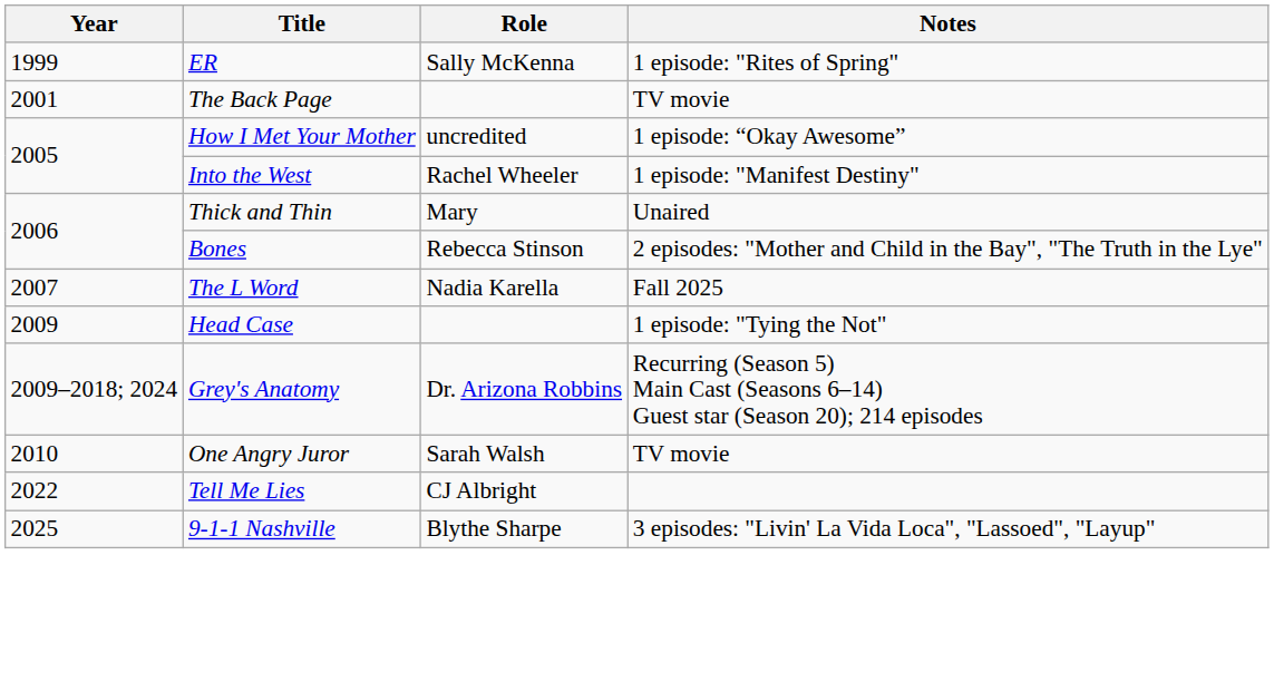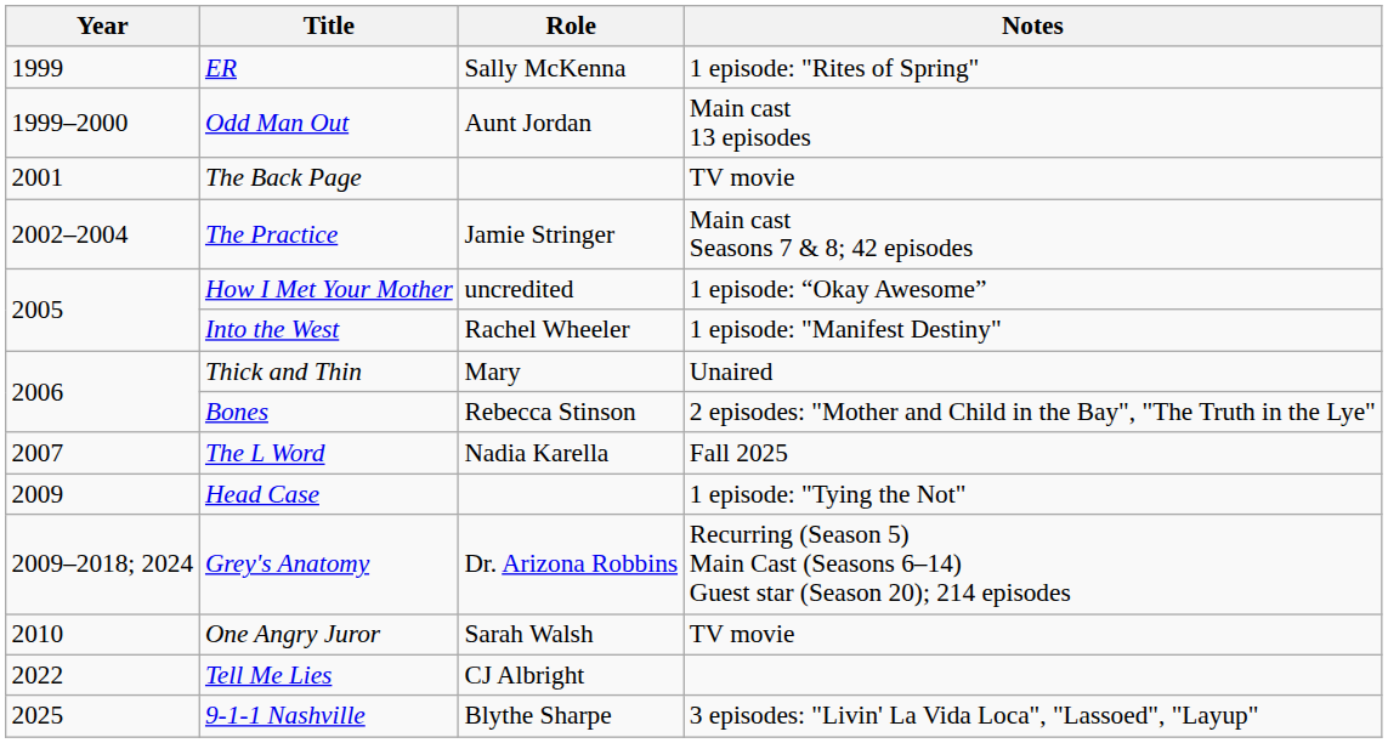 <table class="wikitable sortable">
 <tr>
 <th>Year</th>
 <th>Title</th>
 <th>Role</th>
 <th class="unsortable">Notes</th>
 </tr>
 <tr>
 <td>1999</td>
 <td><em><a href='#'>ER</a></em></td>
 <td>Sally McKenna</td>
 <td>1 episode: "Rites of Spring"</td>
 </tr>
 <tr>
+<td>1999–2000</td>
+<td><em><a href='#'>Odd Man Out</a></em></td>
+<td>Aunt Jordan</td>
+<td>Main cast<br>13 episodes</td>
+</tr>
+<tr>
 <td>2001</td>
 <td><em>The Back Page</em></td>
 <td></td>
 <td>TV movie</td>
+</tr>
+<tr>
+<td>2002–2004</td>
+<td><em><a href='#'>The Practice</a></em></td>
+<td>Jamie Stringer</td>
+<td>Main cast<br>Seasons 7 & 8; 42 episodes</td>
 </tr>
 <tr>
 <td rowspan="2">2005</td>
 <td><em><a href='#'>How I Met Your Mother</a></em></td>
 <td>uncredited</td>
 <td>1 episode: “Okay Awesome”</td>
 </tr>
 <tr>
 <td><em><a href='#'>Into the West</a></em></td>
 <td>Rachel Wheeler</td>
 <td>1 episode: "Manifest Destiny"</td>
 </tr>
 <tr>
 <td rowspan="2">2006</td>
 <td><em>Thick and Thin</em></td>
 <td>Mary</td>
 <td>Unaired</td>
 </tr>
 <tr>
 <td><em><a href='#'>Bones</a></em></td>
 <td>Rebecca Stinson</td>
 <td>2 episodes: "Mother and Child in the Bay", "The Truth in the Lye"</td>
 </tr>
 <tr>
 <td>2007</td>
 <td><em><a href='#'>The L Word</a></em></td>
 <td>Nadia Karella</td>
 <td>Fall 2025</td>
 </tr>
 <tr>
 <td>2009</td>
 <td><em><a href='#'>Head Case</a></em></td>
 <td></td>
 <td>1 episode: "Tying the Not"</td>
 </tr>
 <tr>
 <td>2009–2018; 2024</td>
 <td><em><a href='#'>Grey's Anatomy</a></em></td>
 <td>Dr. <a href='#'>Arizona Robbins</a></td>
 <td>Recurring (Season 5)<br>Main Cast (Seasons 6–14)<br> Guest star (Season 20); 214 episodes</td>
 </tr>
 <tr>
 <td>2010</td>
 <td><em>One Angry Juror</em></td>
 <td>Sarah Walsh</td>
 <td>TV movie</td>
 </tr>
 <tr>
 <td>2022</td>
 <td><em><a href='#'>Tell Me Lies</a></em></td>
 <td>CJ Albright</td>
 <td></td>
 </tr>
 <tr>
 <td>2025</td>
 <td><a href='#'><em>9-1-1 Nashville</em></a></td>
 <td>Blythe Sharpe</td>
 <td>3 episodes: "Livin' La Vida Loca", "Lassoed", "Layup"</td>
 </tr>
 </table>
